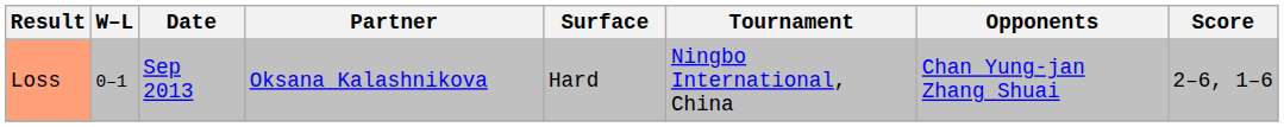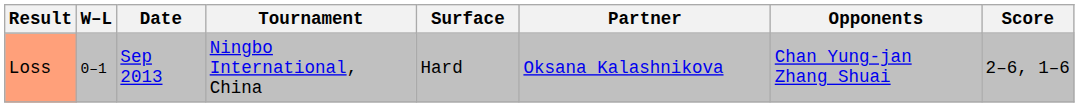 <table class="sortable wikitable">
 <tr>
 <th width=40>Result</th>
 <th>W–L</th>
 <th width=60>Date</th>
+<th width=150>Tournament</th>
+<th width=70>Surface</th>
 <th width=180>Partner</th>
-<th width=70>Surface</th>
-<th width=150>Tournament</th>
 <th width=150>Opponents</th>
 <th>Score</th>
 </tr>
 <tr style="background:silver;">
 <td style="background:#ffa07a;">Loss</td>
 <td><small>0–1</small></td>
 <td><a href='#'>Sep 2013</a></td>
+<td><a href='#'>Ningbo International</a>, China</td>
+<td>Hard</td>
 <td> <a href='#'>Oksana Kalashnikova</a></td>
-<td>Hard</td>
-<td><a href='#'>Ningbo International</a>, China</td>
 <td> <a href='#'>Chan Yung-jan</a> <br>  <a href='#'>Zhang Shuai</a></td>
 <td>2–6, 1–6</td>
 </tr>
 </table>
